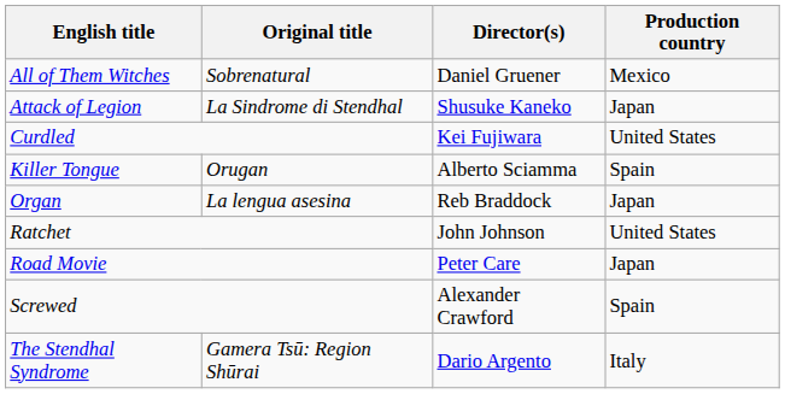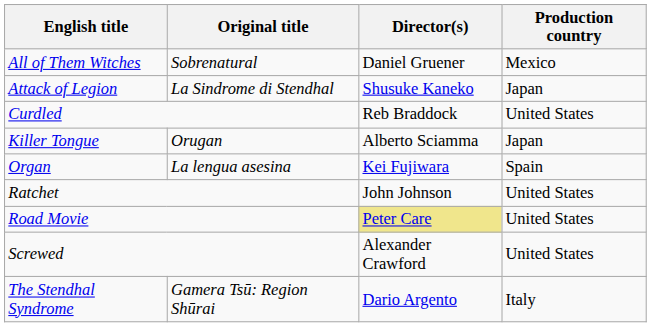 <table class="wikitable sortable" style="width:100%; margin-bottom:4px">
 <tr>
 <th>English title</th>
 <th>Original title</th>
 <th>Director(s)</th>
 <th>Production country</th>
 </tr>
 <tr>
 <td><em><a href='#'>All of Them Witches</a></em></td>
 <td><em>Sobrenatural</em></td>
 <td>Daniel Gruener</td>
 <td>Mexico</td>
 </tr>
 <tr>
 <td><em><a href='#'>Attack of Legion</a></em></td>
 <td><em>La Sindrome di Stendhal</em></td>
 <td><a href='#'>Shusuke Kaneko</a></td>
 <td>Japan</td>
 </tr>
 <tr>
 <td colspan=2><em><a href='#'>Curdled</a></em></td>
-<td><a href='#'>Kei Fujiwara</a></td>
+<td>Reb Braddock</td>
 <td>United States</td>
 </tr>
 <tr>
 <td><em><a href='#'>Killer Tongue</a></em></td>
 <td><em>Orugan</em></td>
 <td>Alberto Sciamma</td>
-<td>Spain</td>
+<td>Japan</td>
 </tr>
 <tr>
 <td><em><a href='#'>Organ</a></em></td>
 <td><em>La lengua asesina</em></td>
-<td>Reb Braddock</td>
-<td>Japan</td>
+<td><a href='#'>Kei Fujiwara</a></td>
+<td>Spain</td>
 </tr>
 <tr>
 <td colspan=2><em>Ratchet</em></td>
 <td>John Johnson</td>
 <td>United States</td>
 </tr>
 <tr>
 <td colspan=2><em><a href='#'>Road Movie</a></em></td>
-<td><a href='#'>Peter Care</a></td>
-<td>Japan</td>
+<td style="background: khaki;"><a href='#'>Peter Care</a></td>
+<td>United States</td>
 </tr>
 <tr>
 <td colspan=2><em>Screwed</em></td>
 <td>Alexander Crawford</td>
-<td>Spain</td>
+<td>United States</td>
 </tr>
 <tr>
 <td><em><a href='#'>The Stendhal Syndrome</a></em></td>
 <td><em>Gamera Tsū: Region Shūrai</em></td>
 <td><a href='#'>Dario Argento</a></td>
 <td>Italy</td>
 </tr>
 </table>
